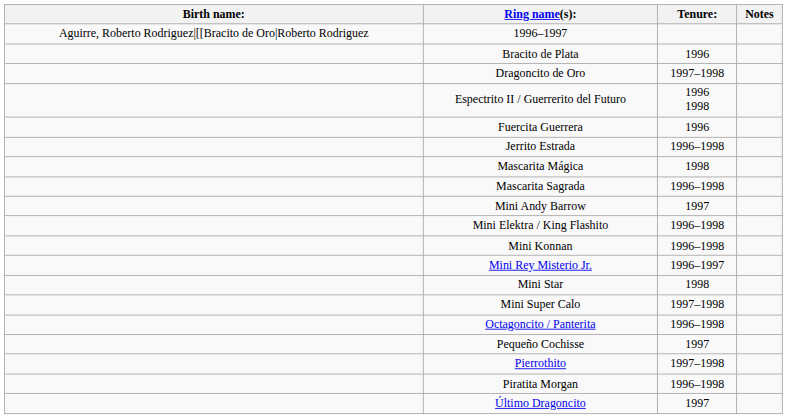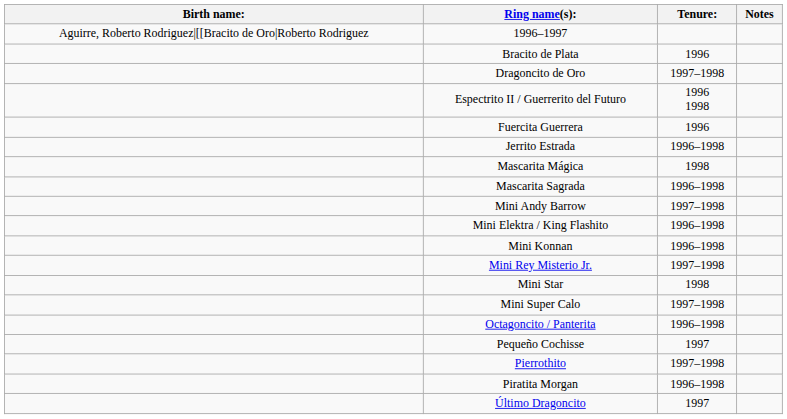 <table class="sortable wikitable" style="font-size:85%; text-align:center; width:70%;">
 <tr>
 <th>Birth name:</th>
 <th><a href='#'>Ring name</a>(s):</th>
 <th>Tenure:</th>
 <th>Notes</th>
 </tr>
 <tr>
 <td {{sort>Aguirre, Roberto Rodriguez|[[Bracito de Oro|Roberto Rodriguez</td>
 <td sort>1996–1997</td>
 <td></td>
 </tr>
 <tr>
 <td></td>
 <td>Bracito de Plata</td>
 <td sort>1996</td>
 <td></td>
 </tr>
 <tr>
 <td></td>
 <td>Dragoncito de Oro</td>
 <td sort>1997–1998</td>
 <td></td>
 </tr>
 <tr>
 <td></td>
 <td>Espectrito II / Guerrerito del Futuro</td>
 <td sort>1996<br>1998</td>
 <td></td>
 </tr>
 <tr>
 <td></td>
 <td>Fuercita Guerrera</td>
 <td sort>1996</td>
 <td></td>
 </tr>
 <tr>
 <td></td>
 <td>Jerrito Estrada</td>
 <td sort>1996–1998</td>
 <td></td>
 </tr>
 <tr>
 <td></td>
 <td>Mascarita Mágica</td>
 <td sort>1998</td>
 <td></td>
 </tr>
 <tr>
 <td></td>
 <td>Mascarita Sagrada</td>
 <td sort>1996–1998</td>
 <td></td>
 </tr>
 <tr>
 <td></td>
 <td>Mini Andy Barrow</td>
-<td sort>1997</td>
+<td sort>1997–1998</td>
 <td></td>
 </tr>
 <tr>
 <td></td>
 <td>Mini Elektra / King Flashito</td>
 <td sort>1996–1998</td>
 <td></td>
 </tr>
 <tr>
 <td></td>
 <td>Mini Konnan</td>
 <td sort>1996–1998</td>
 <td></td>
 </tr>
 <tr>
 <td></td>
 <td><a href='#'>Mini Rey Misterio Jr.</a></td>
-<td sort>1996–1997</td>
+<td sort>1997–1998</td>
 <td></td>
 </tr>
 <tr>
 <td></td>
 <td>Mini Star</td>
 <td sort>1998</td>
 <td></td>
 </tr>
 <tr>
 <td></td>
 <td>Mini Super Calo</td>
 <td sort>1997–1998</td>
 <td></td>
 </tr>
 <tr>
 <td></td>
 <td><a href='#'>Octagoncito / Panterita</a></td>
 <td sort>1996–1998</td>
 <td></td>
 </tr>
 <tr>
 <td></td>
 <td>Pequeño Cochisse</td>
 <td sort>1997</td>
 <td></td>
 </tr>
 <tr>
 <td></td>
 <td><a href='#'>Pierrothito</a></td>
 <td sort>1997–1998</td>
 <td></td>
 </tr>
 <tr>
 <td></td>
 <td>Piratita Morgan</td>
 <td sort>1996–1998</td>
 <td></td>
 </tr>
 <tr>
 <td></td>
 <td><a href='#'>Último Dragoncito</a></td>
 <td sort>1997</td>
 <td></td>
 </tr>
 </table>
